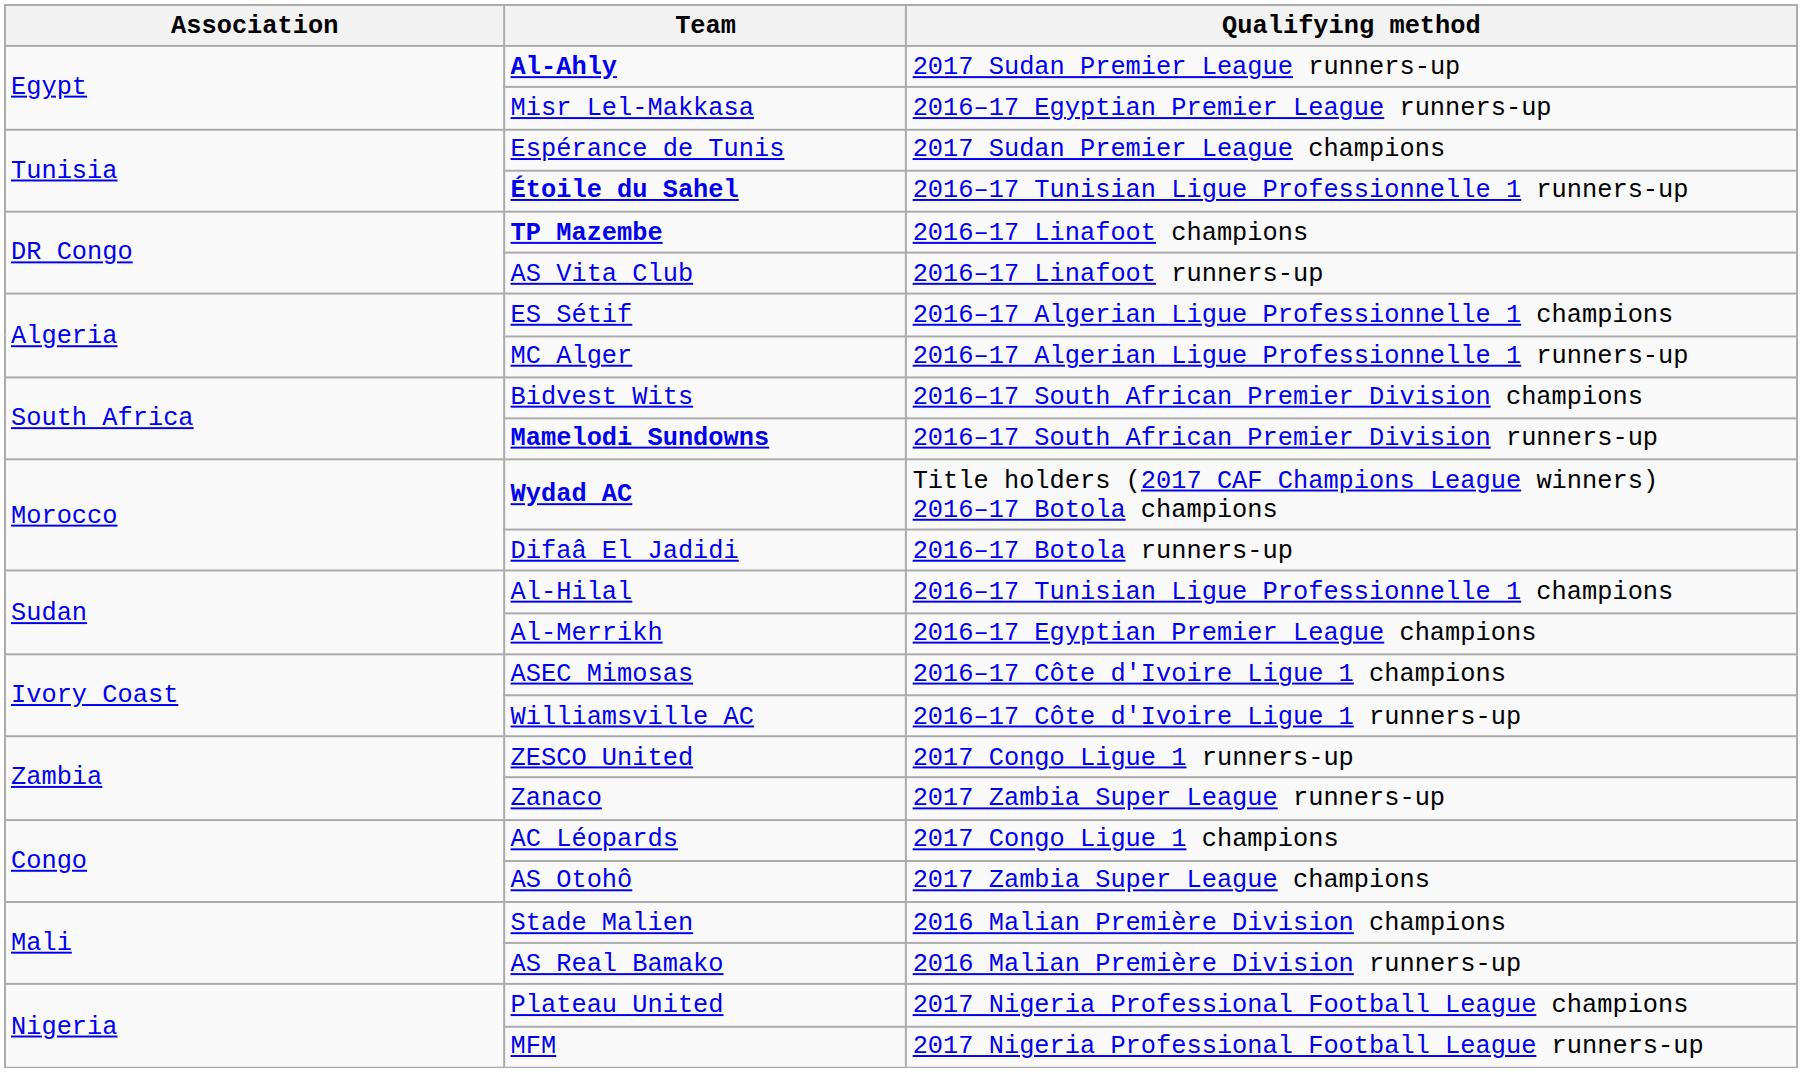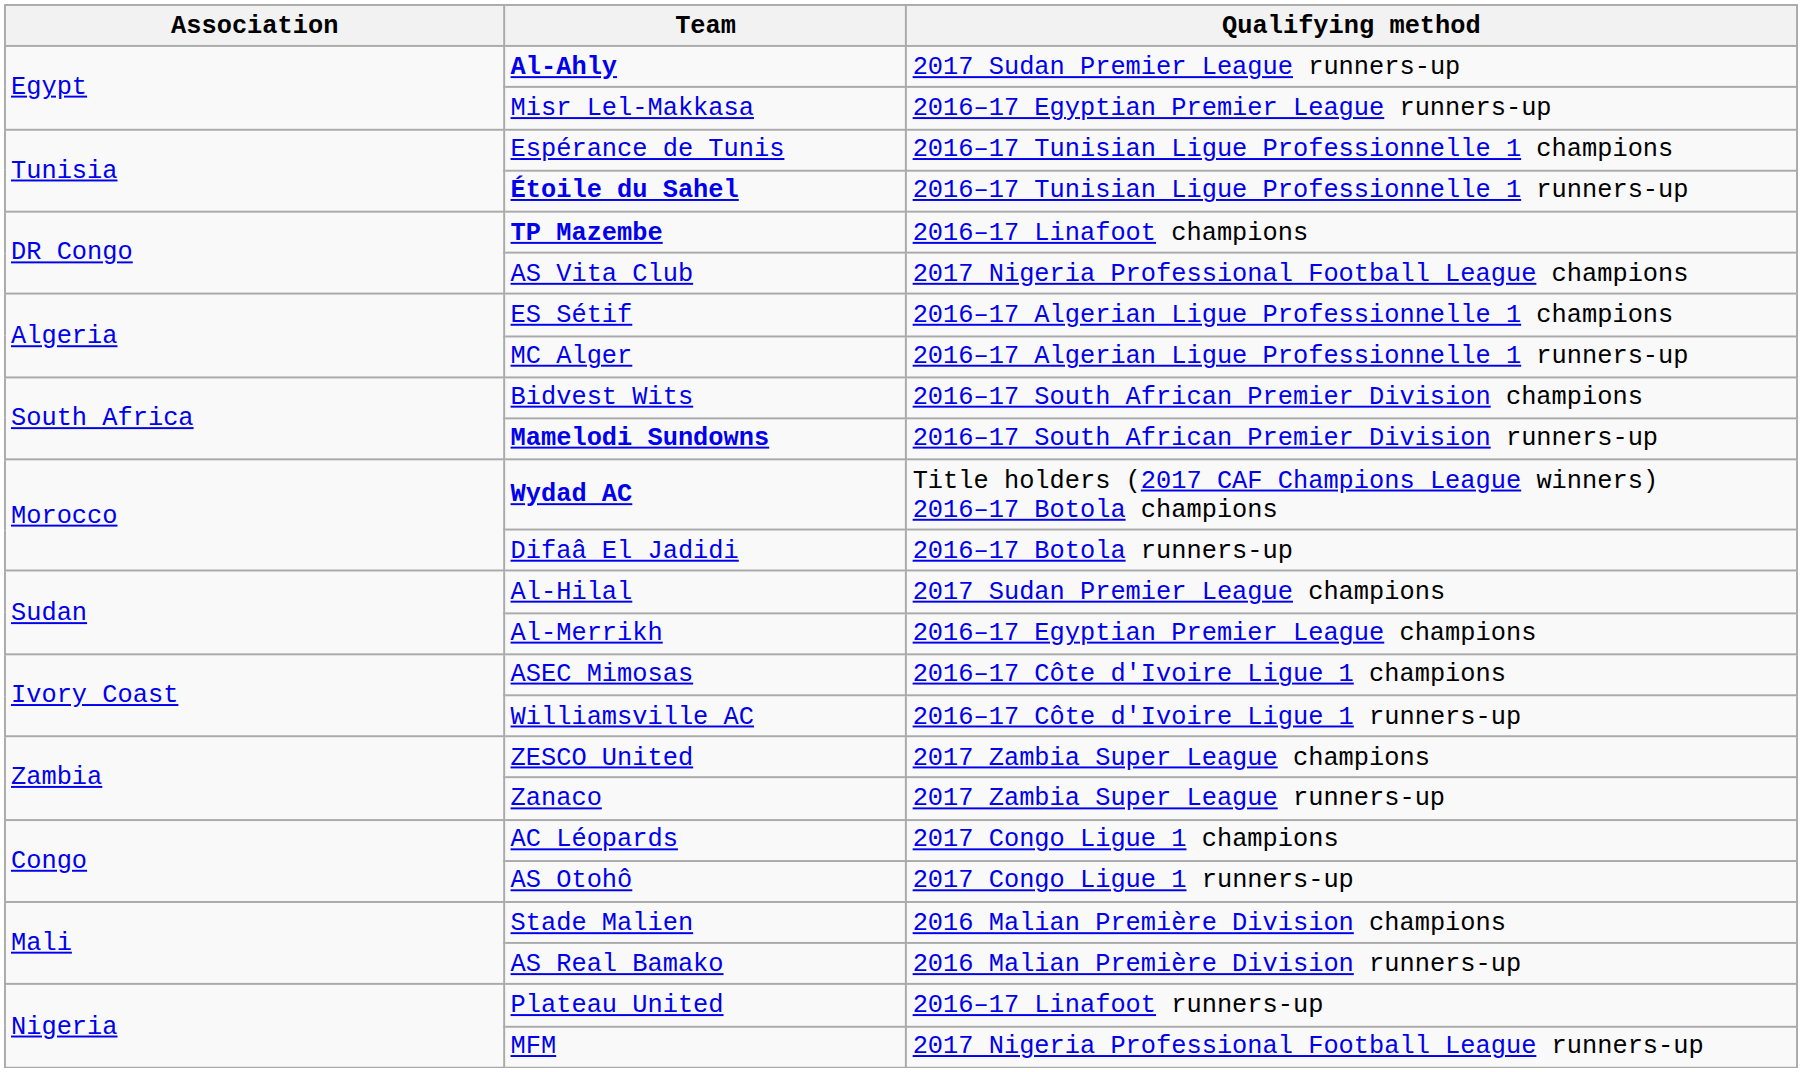 <table class="wikitable">
 <tr>
 <th width=250>Association</th>
 <th width=200>Team</th>
 <th width=450>Qualifying method</th>
 </tr>
 <tr>
 <td rowspan=2> <a href='#'>Egypt</a> </td>
 <td><strong><a href='#'>Al-Ahly</a></strong></td>
 <td><a href='#'>2017 Sudan Premier League</a> runners-up</td>
 </tr>
 <tr>
 <td><a href='#'>Misr Lel-Makkasa</a></td>
 <td><a href='#'>2016–17 Egyptian Premier League</a> runners-up</td>
 </tr>
 <tr>
 <td rowspan=2> <a href='#'>Tunisia</a> </td>
 <td><a href='#'>Espérance de Tunis</a></td>
-<td><a href='#'>2017 Sudan Premier League</a> champions</td>
+<td><a href='#'>2016–17 Tunisian Ligue Professionnelle 1</a> champions</td>
 </tr>
 <tr>
 <td><strong><a href='#'>Étoile du Sahel</a></strong></td>
 <td><a href='#'>2016–17 Tunisian Ligue Professionnelle 1</a> runners-up</td>
 </tr>
 <tr>
 <td rowspan=2> <a href='#'>DR Congo</a> </td>
 <td><strong><a href='#'>TP Mazembe</a></strong></td>
 <td><a href='#'>2016–17 Linafoot</a> champions</td>
 </tr>
 <tr>
 <td><a href='#'>AS Vita Club</a></td>
-<td><a href='#'>2016–17 Linafoot</a> runners-up</td>
+<td><a href='#'>2017 Nigeria Professional Football League</a> champions</td>
 </tr>
 <tr>
 <td rowspan=2> <a href='#'>Algeria</a> </td>
 <td><a href='#'>ES Sétif</a></td>
 <td><a href='#'>2016–17 Algerian Ligue Professionnelle 1</a> champions</td>
 </tr>
 <tr>
 <td><a href='#'>MC Alger</a></td>
 <td><a href='#'>2016–17 Algerian Ligue Professionnelle 1</a> runners-up</td>
 </tr>
 <tr>
 <td rowspan=2> <a href='#'>South Africa</a> </td>
 <td><a href='#'>Bidvest Wits</a></td>
 <td><a href='#'>2016–17 South African Premier Division</a> champions</td>
 </tr>
 <tr>
 <td><strong><a href='#'>Mamelodi Sundowns</a></strong></td>
 <td><a href='#'>2016–17 South African Premier Division</a> runners-up</td>
 </tr>
 <tr>
 <td rowspan=2> <a href='#'>Morocco</a> </td>
 <td><strong><a href='#'>Wydad AC</a></strong></td>
 <td>Title holders (<a href='#'>2017 CAF Champions League</a> winners)<br><a href='#'>2016–17 Botola</a> champions</td>
 </tr>
 <tr>
 <td><a href='#'>Difaâ El Jadidi</a></td>
 <td><a href='#'>2016–17 Botola</a> runners-up</td>
 </tr>
 <tr>
 <td rowspan=2> <a href='#'>Sudan</a> </td>
 <td><a href='#'>Al-Hilal</a></td>
-<td><a href='#'>2016–17 Tunisian Ligue Professionnelle 1</a> champions</td>
+<td><a href='#'>2017 Sudan Premier League</a> champions</td>
 </tr>
 <tr>
 <td><a href='#'>Al-Merrikh</a></td>
 <td><a href='#'>2016–17 Egyptian Premier League</a> champions</td>
 </tr>
 <tr>
 <td rowspan=2> <a href='#'>Ivory Coast</a> </td>
 <td><a href='#'>ASEC Mimosas</a></td>
 <td><a href='#'>2016–17 Côte d'Ivoire Ligue 1</a> champions</td>
 </tr>
 <tr>
 <td><a href='#'>Williamsville AC</a></td>
 <td><a href='#'>2016–17 Côte d'Ivoire Ligue 1</a> runners-up</td>
 </tr>
 <tr>
 <td rowspan=2> <a href='#'>Zambia</a> </td>
 <td><a href='#'>ZESCO United</a></td>
-<td><a href='#'>2017 Congo Ligue 1</a> runners-up</td>
+<td><a href='#'>2017 Zambia Super League</a> champions</td>
 </tr>
 <tr>
 <td><a href='#'>Zanaco</a></td>
 <td><a href='#'>2017 Zambia Super League</a> runners-up</td>
 </tr>
 <tr>
 <td rowspan=2> <a href='#'>Congo</a> </td>
 <td><a href='#'>AC Léopards</a></td>
 <td><a href='#'>2017 Congo Ligue 1</a> champions</td>
 </tr>
 <tr>
 <td><a href='#'>AS Otohô</a></td>
-<td><a href='#'>2017 Zambia Super League</a> champions</td>
+<td><a href='#'>2017 Congo Ligue 1</a> runners-up</td>
 </tr>
 <tr>
 <td rowspan=2> <a href='#'>Mali</a> </td>
 <td><a href='#'>Stade Malien</a></td>
 <td><a href='#'>2016 Malian Première Division</a> champions</td>
 </tr>
 <tr>
 <td><a href='#'>AS Real Bamako</a></td>
 <td><a href='#'>2016 Malian Première Division</a> runners-up</td>
 </tr>
 <tr>
 <td rowspan=2> <a href='#'>Nigeria</a> </td>
 <td><a href='#'>Plateau United</a></td>
-<td><a href='#'>2017 Nigeria Professional Football League</a> champions</td>
+<td><a href='#'>2016–17 Linafoot</a> runners-up</td>
 </tr>
 <tr>
 <td><a href='#'>MFM</a></td>
 <td><a href='#'>2017 Nigeria Professional Football League</a> runners-up</td>
 </tr>
 </table>
